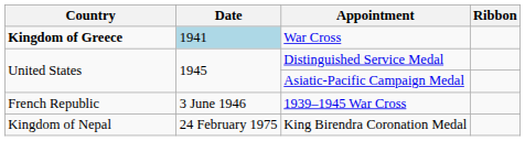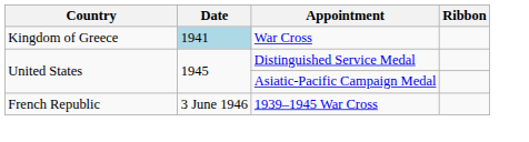 <table class="wikitable sortable plainrowheaders">
 <tr>
 <th scope="col" style="width:12em;">Country</th>
 <th scope="col">Date</th>
 <th scope="col">Appointment</th>
 <th scope="col">Ribbon</th>
 </tr>
 <tr>
-<td><strong> Kingdom of Greece</strong></td>
+<td> Kingdom of Greece</td>
 <td style="background: lightblue;">1941</td>
 <td><a href='#'>War Cross</a></td>
 <td></td>
 </tr>
 <tr>
 <td rowspan=2> United States</td>
 <td rowspan="2">1945</td>
 <td><a href='#'>Distinguished Service Medal</a></td>
 <td></td>
 </tr>
 <tr>
 <td><a href='#'>Asiatic-Pacific Campaign Medal</a></td>
 <td></td>
 </tr>
 <tr>
 <td> French Republic</td>
 <td>3 June 1946</td>
 <td><a href='#'>1939–1945 War Cross</a></td>
 <td></td>
 </tr>
-<tr>
-<td> Kingdom of Nepal</td>
-<td>24 February 1975</td>
-<td>King Birendra Coronation Medal</td>
-<td></td>
-</tr>
 </table>
